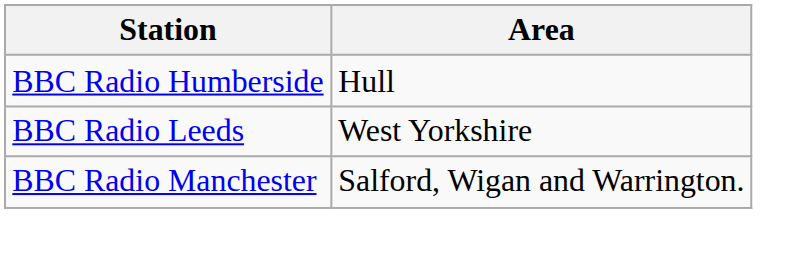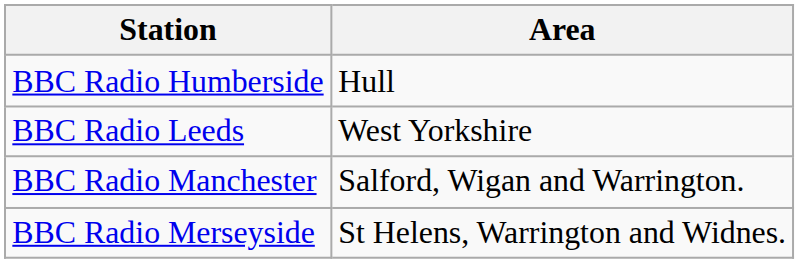 <table class="wikitable">
 <tr>
 <th>Station</th>
 <th>Area</th>
 </tr>
 <tr>
 <td><a href='#'>BBC Radio Humberside</a></td>
 <td>Hull</td>
 </tr>
 <tr>
 <td><a href='#'>BBC Radio Leeds</a></td>
 <td>West Yorkshire</td>
 </tr>
 <tr>
 <td><a href='#'>BBC Radio Manchester</a></td>
 <td>Salford, Wigan and Warrington.</td>
 </tr>
+<tr>
+<td><a href='#'>BBC Radio Merseyside</a></td>
+<td>St Helens, Warrington and Widnes.</td>
+</tr>
 </table>
